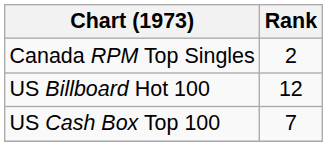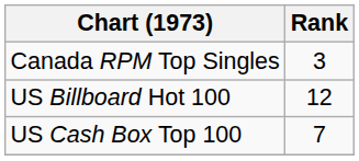 <table class="wikitable sortable">
 <tr>
 <th align="left">Chart (1973)</th>
 <th style="text-align:center;">Rank</th>
 </tr>
 <tr>
 <td>Canada <em>RPM</em> Top Singles</td>
-<td style="text-align:center;">2</td>
+<td style="text-align:center;">3</td>
 </tr>
 <tr>
 <td>US <em>Billboard</em> Hot 100 </td>
 <td style="text-align:center;">12</td>
 </tr>
 <tr>
 <td>US <em>Cash Box</em> Top 100</td>
 <td style="text-align:center;">7</td>
 </tr>
 <tr>
 </tr>
 </table>
